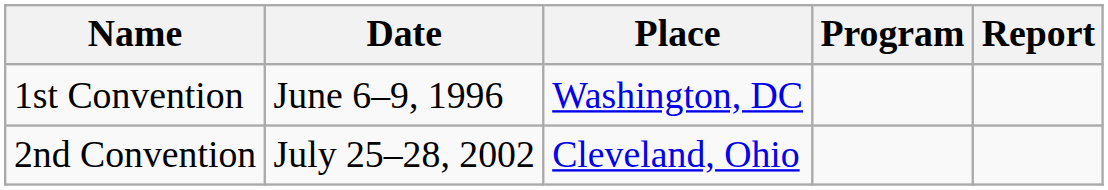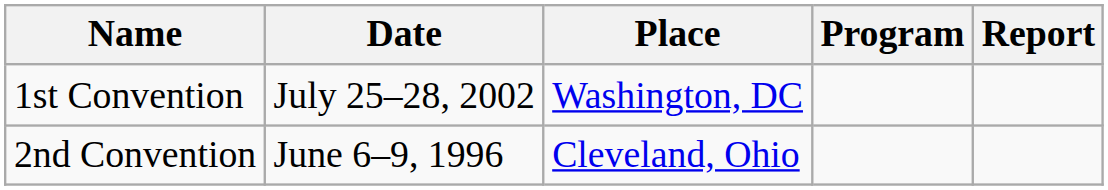 <table class="wikitable">
 <tr>
 <th>Name</th>
 <th>Date</th>
 <th>Place</th>
 <th>Program</th>
 <th>Report</th>
 </tr>
 <tr>
 <td>1st Convention</td>
-<td>June 6–9, 1996</td>
+<td>July 25–28, 2002</td>
 <td><a href='#'>Washington, DC</a></td>
 <td></td>
 <td></td>
 </tr>
 <tr>
 <td>2nd Convention</td>
-<td>July 25–28, 2002</td>
+<td>June 6–9, 1996</td>
 <td><a href='#'>Cleveland, Ohio</a></td>
 <td></td>
 <td></td>
 </tr>
 </table>
